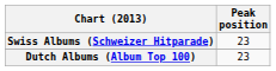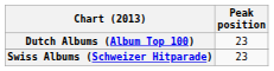 <table class="wikitable sortable plainrowheaders">
 <tr>
 <th scope="col">Chart (2013)</th>
 <th scope="col">Peak<br>position</th>
 </tr>
 <tr>
-<th scope="row">Swiss Albums (<a href='#'>Schweizer Hitparade</a>)</th>
+<th scope="row">Dutch Albums (<a href='#'>Album Top 100</a>)</th>
 <td align="center">23</td>
 </tr>
 <tr>
 </tr>
 <tr>
 </tr>
 <tr>
-<th scope="row">Dutch Albums (<a href='#'>Album Top 100</a>)</th>
+<th scope="row">Swiss Albums (<a href='#'>Schweizer Hitparade</a>)</th>
 <td align="center">23</td>
 </tr>
 </table>
